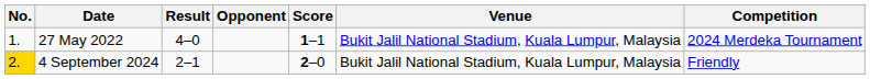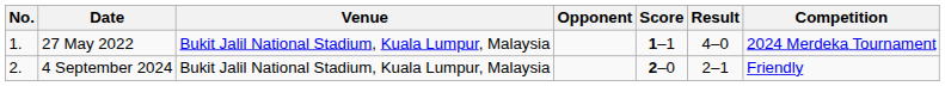 <table class="wikitable">
 <tr>
 <th>No.</th>
 <th>Date</th>
-<th>Result</th>
+<th>Venue</th>
 <th>Opponent</th>
 <th>Score</th>
-<th>Venue</th>
+<th>Result</th>
 <th>Competition</th>
 </tr>
 <tr>
 <td>1.</td>
 <td>27 May 2022</td>
-<td align=center>4–0</td>
+<td><a href='#'>Bukit Jalil National Stadium</a>, <a href='#'>Kuala Lumpur</a>, Malaysia</td>
 <td></td>
 <td align=center><strong>1</strong>–1</td>
-<td><a href='#'>Bukit Jalil National Stadium</a>, <a href='#'>Kuala Lumpur</a>, Malaysia</td>
+<td align=center>4–0</td>
 <td><a href='#'>2024 Merdeka Tournament</a></td>
 </tr>
 <tr>
-<td style="background: gold;">2.</td>
+<td>2.</td>
 <td>4 September 2024</td>
-<td align=center>2–1</td>
+<td>Bukit Jalil National Stadium, Kuala Lumpur, Malaysia</td>
 <td></td>
 <td align=center><strong>2</strong>–0</td>
-<td>Bukit Jalil National Stadium, Kuala Lumpur, Malaysia</td>
+<td align=center>2–1</td>
 <td><a href='#'>Friendly</a></td>
 </tr>
 </table>
